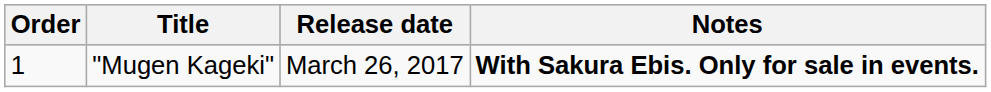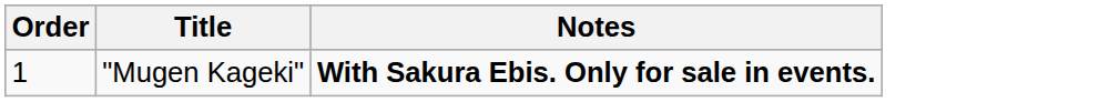 <table class="wikitable">
 <tr>
 <th>Order</th>
 <th>Title</th>
-<th>Release date</th>
 <th>Notes</th>
 </tr>
 <tr>
 <td>1</td>
 <td>"Mugen Kageki"</td>
-<td>March 26, 2017</td>
 <td><strong>With Sakura Ebis. Only for sale in events.</strong></td>
 </tr>
 </table>
